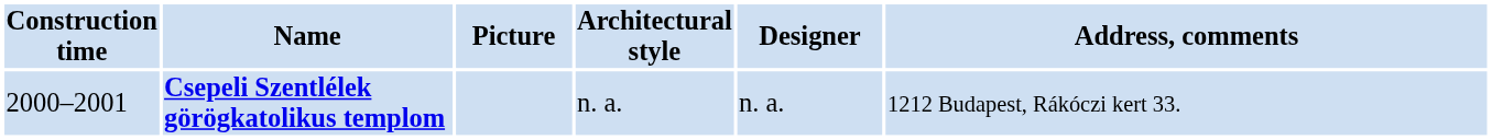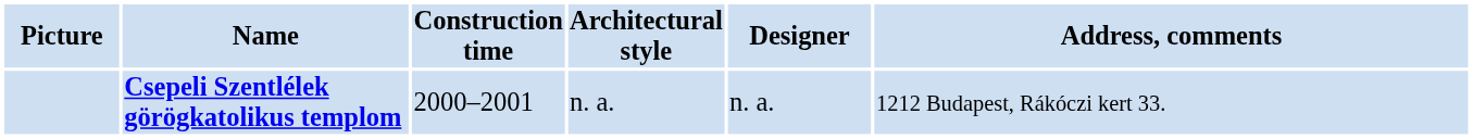 <table width="100%">
 <tr>
+<th bgcolor="#CEDFF2" width="8%">Picture</th>
+<th bgcolor="#CEDFF2" width="20%">Name</th>
 <th bgcolor="#CEDFF2" width="10%">Construction time</th>
-<th bgcolor="#CEDFF2" width="20%">Name</th>
-<th bgcolor="#CEDFF2" width="8%">Picture</th>
 <th bgcolor="#CEDFF2" width="10%">Architectural style</th>
 <th bgcolor="#CEDFF2" width="10%">Designer</th>
 <th bgcolor="#CEDFF2" width="42%">Address, comments</th>
 </tr>
 <tr>
+<td bgcolor="#CEDFF2"></td>
+<td bgcolor="#CEDFF2"><strong><a href='#'>Csepeli Szentlélek görögkatolikus templom</a></strong></td>
 <td bgcolor="#CEDFF2">2000–2001</td>
-<td bgcolor="#CEDFF2"><strong><a href='#'>Csepeli Szentlélek görögkatolikus templom</a></strong></td>
-<td bgcolor="#CEDFF2"></td>
 <td bgcolor="#CEDFF2">n. a.</td>
 <td bgcolor="#CEDFF2">n. a.</td>
 <td bgcolor="#CEDFF2"><small>1212 Budapest, Rákóczi kert 33. </small></td>
 </tr>
 </table>
